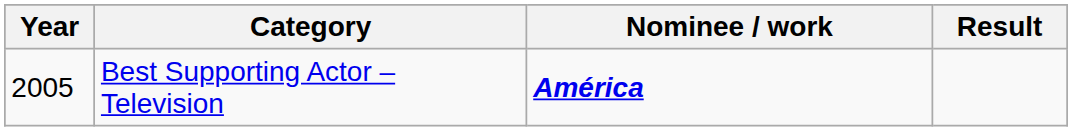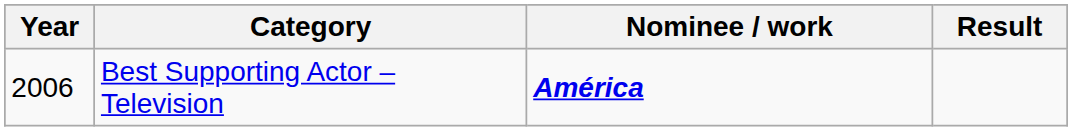 <table class=wikitable>
 <tr>
 <th Width=5%>Year</th>
 <th Width=32%>Category</th>
 <th Width=30%>Nominee / work</th>
 <th Width=10%>Result</th>
 </tr>
 <tr>
-<td>2005</td>
+<td>2006</td>
 <td><a href='#'>Best Supporting Actor – Television</a></td>
 <td><strong><em><a href='#'>América</a></em></strong></td>
 <td></td>
 </tr>
 </table>
